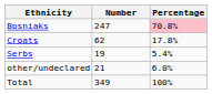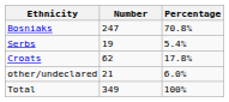 <table class="wikitable">
 <tr>
 <th width="100px">Ethnicity</th>
 <th width="80px">Number</th>
 <th width="80px">Percentage</th>
 </tr>
 <tr>
 <td><a href='#'>Bosniaks</a></td>
 <td>247</td>
-<td style="background: pink;">70.8%</td>
+<td>70.8%</td>
+</tr>
+<tr>
+<td><a href='#'>Serbs</a></td>
+<td>19</td>
+<td>5.4%</td>
 </tr>
 <tr>
 <td><a href='#'>Croats</a></td>
 <td>62</td>
 <td>17.8%</td>
-</tr>
-<tr>
-<td><a href='#'>Serbs</a></td>
-<td>19</td>
-<td>5.4%</td>
 </tr>
 <tr>
 <td>other/undeclared</td>
 <td>21</td>
 <td>6.0%</td>
 </tr>
 <tr>
 <td>Total</td>
 <td>349</td>
 <td>100%</td>
 </tr>
 </table>
